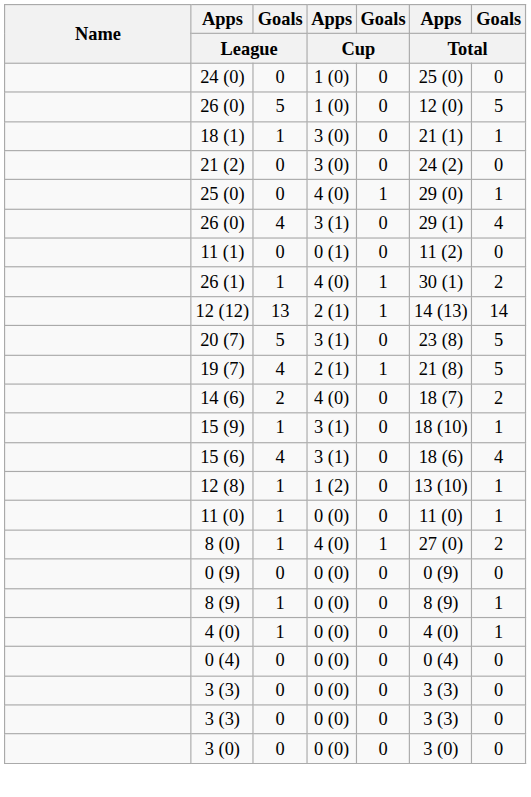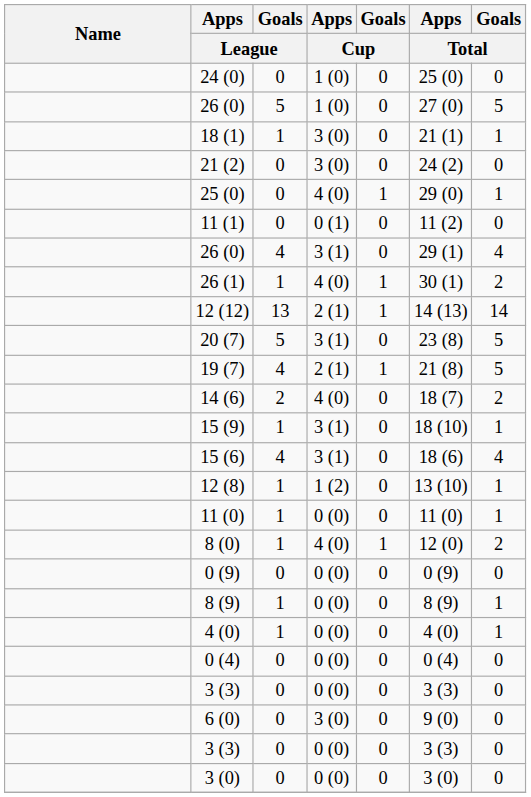 <table class="wikitable sortable" style="text-align:center">
 <tr>
 <th rowspan="2" width="155">Name</th>
 <th>Apps</th>
 <th>Goals</th>
 <th>Apps</th>
 <th>Goals</th>
 <th>Apps</th>
 <th>Goals</th>
 </tr>
 <tr class="unsortable">
 <th colspan="2" width="55">League</th>
 <th colspan="2" width="55">Cup</th>
 <th colspan="2" width="55">Total</th>
 </tr>
 <tr>
 <td align="left"> </td>
 <td>24 (0)</td>
 <td>0</td>
 <td>1 (0)</td>
 <td>0</td>
 <td>25 (0)</td>
 <td>0</td>
 </tr>
 <tr>
 <td align="left"> </td>
 <td>26 (0)</td>
 <td>5</td>
 <td>1 (0)</td>
 <td>0</td>
-<td>12 (0)</td>
+<td>27 (0)</td>
 <td>5</td>
 </tr>
 <tr>
 <td align="left"> </td>
 <td>18 (1)</td>
 <td>1</td>
 <td>3 (0)</td>
 <td>0</td>
 <td>21 (1)</td>
 <td>1</td>
 </tr>
 <tr>
 <td align="left"> </td>
 <td>21 (2)</td>
 <td>0</td>
 <td>3 (0)</td>
 <td>0</td>
 <td>24 (2)</td>
 <td>0</td>
 </tr>
 <tr>
 <td align="left"> </td>
 <td>25 (0)</td>
 <td>0</td>
 <td>4 (0)</td>
 <td>1</td>
 <td>29 (0)</td>
 <td>1</td>
 </tr>
 <tr>
 <td align="left"> </td>
+<td>11 (1)</td>
+<td>0</td>
+<td>0 (1)</td>
+<td>0</td>
+<td>11 (2)</td>
+<td>0</td>
+</tr>
+<tr>
+<td align="left"> </td>
 <td>26 (0)</td>
 <td>4</td>
 <td>3 (1)</td>
 <td>0</td>
 <td>29 (1)</td>
 <td>4</td>
-</tr>
-<tr>
-<td align="left"> </td>
-<td>11 (1)</td>
-<td>0</td>
-<td>0 (1)</td>
-<td>0</td>
-<td>11 (2)</td>
-<td>0</td>
 </tr>
 <tr>
 <td align="left"> </td>
 <td>26 (1)</td>
 <td>1</td>
 <td>4 (0)</td>
 <td>1</td>
 <td>30 (1)</td>
 <td>2</td>
 </tr>
 <tr>
 <td align="left"> </td>
 <td>12 (12)</td>
 <td>13</td>
 <td>2 (1)</td>
 <td>1</td>
 <td>14 (13)</td>
 <td>14</td>
 </tr>
 <tr>
 <td align="left"> </td>
 <td>20 (7)</td>
 <td>5</td>
 <td>3 (1)</td>
 <td>0</td>
 <td>23 (8)</td>
 <td>5</td>
 </tr>
 <tr>
 <td align="left"> </td>
 <td>19 (7)</td>
 <td>4</td>
 <td>2 (1)</td>
 <td>1</td>
 <td>21 (8)</td>
 <td>5</td>
 </tr>
 <tr>
 <td align="left"> </td>
 <td>14 (6)</td>
 <td>2</td>
 <td>4 (0)</td>
 <td>0</td>
 <td>18 (7)</td>
 <td>2</td>
 </tr>
 <tr>
 <td align="left"> </td>
 <td>15 (9)</td>
 <td>1</td>
 <td>3 (1)</td>
 <td>0</td>
 <td>18 (10)</td>
 <td>1</td>
 </tr>
 <tr>
 <td align="left"> </td>
 <td>15 (6)</td>
 <td>4</td>
 <td>3 (1)</td>
 <td>0</td>
 <td>18 (6)</td>
 <td>4</td>
 </tr>
 <tr>
 <td align="left"> </td>
 <td>12 (8)</td>
 <td>1</td>
 <td>1 (2)</td>
 <td>0</td>
 <td>13 (10)</td>
 <td>1</td>
 </tr>
 <tr>
 <td align="left"> </td>
 <td>11 (0)</td>
 <td>1</td>
 <td>0 (0)</td>
 <td>0</td>
 <td>11 (0)</td>
 <td>1</td>
 </tr>
 <tr>
 <td align="left"> </td>
 <td>8 (0)</td>
 <td>1</td>
 <td>4 (0)</td>
 <td>1</td>
-<td>27 (0)</td>
+<td>12 (0)</td>
 <td>2</td>
 </tr>
 <tr>
 <td align="left"> </td>
 <td>0 (9)</td>
 <td>0</td>
 <td>0 (0)</td>
 <td>0</td>
 <td>0 (9)</td>
 <td>0</td>
 </tr>
 <tr>
 <td align="left"> </td>
 <td>8 (9)</td>
 <td>1</td>
 <td>0 (0)</td>
 <td>0</td>
 <td>8 (9)</td>
 <td>1</td>
 </tr>
 <tr>
 <td align="left"> </td>
 <td>4 (0)</td>
 <td>1</td>
 <td>0 (0)</td>
 <td>0</td>
 <td>4 (0)</td>
 <td>1</td>
 </tr>
 <tr>
 <td align="left"> </td>
 <td>0 (4)</td>
 <td>0</td>
 <td>0 (0)</td>
 <td>0</td>
 <td>0 (4)</td>
 <td>0</td>
 </tr>
 <tr>
 <td align="left"> </td>
 <td>3 (3)</td>
 <td>0</td>
 <td>0 (0)</td>
 <td>0</td>
 <td>3 (3)</td>
 <td>0</td>
 </tr>
 <tr>
 <td align="left"> </td>
+<td>6 (0)</td>
+<td>0</td>
+<td>3 (0)</td>
+<td>0</td>
+<td>9 (0)</td>
+<td>0</td>
+</tr>
+<tr>
+<td align="left"> </td>
 <td>3 (3)</td>
 <td>0</td>
 <td>0 (0)</td>
 <td>0</td>
 <td>3 (3)</td>
 <td>0</td>
 </tr>
 <tr>
 <td align="left"> </td>
 <td>3 (0)</td>
 <td>0</td>
 <td>0 (0)</td>
 <td>0</td>
 <td>3 (0)</td>
 <td>0</td>
 </tr>
 <tr>
 </tr>
 </table>
